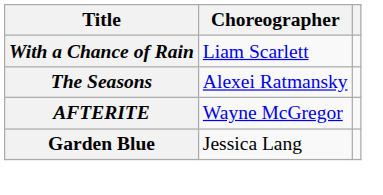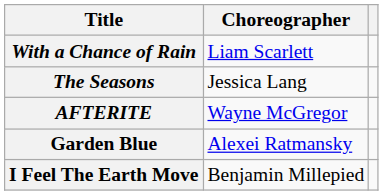 <table class="wikitable plainrowheaders sortable">
 <tr>
 <th scope="col">Title</th>
 <th scope="col" class="unsortable">Choreographer</th>
 <th scope="col" class="unsortable"></th>
 </tr>
 <tr>
 <th scope="row"><em>With a Chance of Rain</em></th>
 <td><a href='#'>Liam Scarlett</a></td>
 <td style="text-align:center;"></td>
 </tr>
 <tr>
 <th scope="row"><em>The Seasons</em></th>
-<td><a href='#'>Alexei Ratmansky</a></td>
+<td>Jessica Lang</td>
 <td style="text-align:center;"></td>
 </tr>
 <tr>
 <th scope="row"><em>AFTERITE</em></th>
 <td><a href='#'>Wayne McGregor</a></td>
 <td style="text-align:center;"></td>
 </tr>
 <tr>
 <th scope="row">Garden Blue</th>
-<td>Jessica Lang</td>
+<td><a href='#'>Alexei Ratmansky</a></td>
+<td style="text-align:center;"></td>
+</tr>
+<tr>
+<th scope="row">I Feel The Earth Move</th>
+<td>Benjamin Millepied</td>
 <td style="text-align:center;"></td>
 </tr>
 </table>
